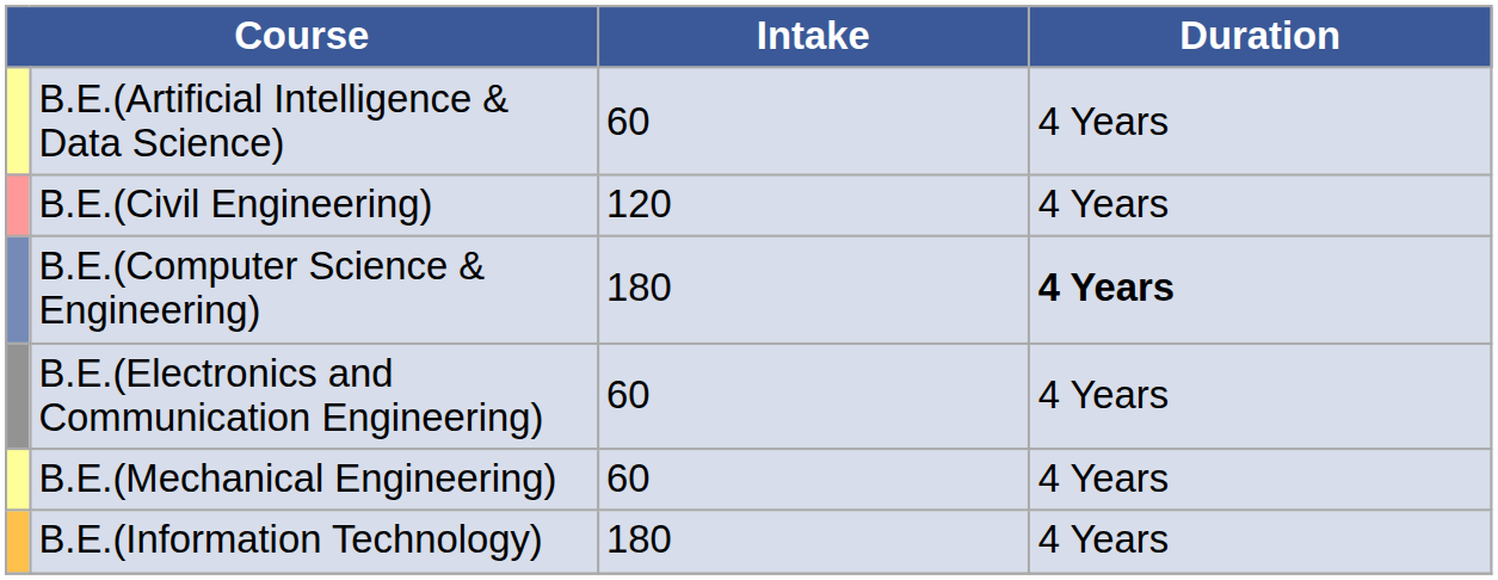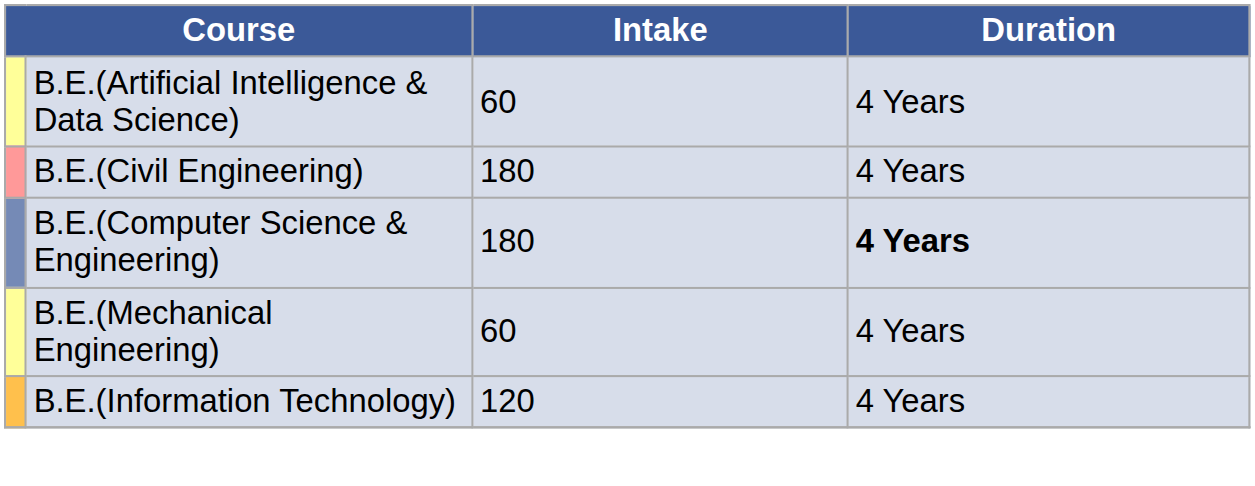 <table class="wikitable">
 <tr>
 <th colspan="2" style="width:10%; color:#fff; background:#3b5998;">Course</th>
 <th style="width:10%; color:#fff; background:#3b5998;">Intake</th>
 <th style="width:10%; color:#fff; background:#3b5998;">Duration</th>
 </tr>
 <tr>
 <td style="background:#ffff99;"></td>
 <td style="background:#d7ddea;">B.E.(Artificial Intelligence & Data Science)</td>
 <td style="background:#d7ddea;">60</td>
 <td style="background:#d7ddea;">4 Years</td>
 </tr>
 <tr>
 <td style="background:#ff9999;"></td>
 <td style="background:#d7ddea;">B.E.(Civil Engineering)</td>
-<td style="background:#d7ddea;">120</td>
+<td style="background:#d7ddea;">180</td>
 <td style="background:#d7ddea;">4 Years</td>
 </tr>
 <tr>
 <td style="background:#758ab6;"></td>
 <td style="background:#d7ddea;">B.E.(Computer Science & Engineering)</td>
 <td style="background:#d7ddea;">180</td>
 <td style="background:#d7ddea;"><strong>4 Years</strong></td>
-</tr>
-<tr>
-<td style="background:#939393;"></td>
-<td style="background:#d7ddea;">B.E.(Electronics and Communication Engineering)</td>
-<td style="background:#d7ddea;">60</td>
-<td style="background:#d7ddea;">4 Years</td>
 </tr>
 <tr>
 <td style="background:#ffff99;"></td>
 <td style="background:#d7ddea;">B.E.(Mechanical Engineering)</td>
 <td style="background:#d7ddea;">60</td>
 <td style="background:#d7ddea;">4 Years</td>
 </tr>
 <tr>
 <td style="background:#ffc04c;"></td>
 <td style="background:#d7ddea;">B.E.(Information Technology)</td>
-<td style="background:#d7ddea;">180</td>
+<td style="background:#d7ddea;">120</td>
 <td style="background:#d7ddea;">4 Years</td>
 </tr>
 <tr>
 </tr>
 </table>
